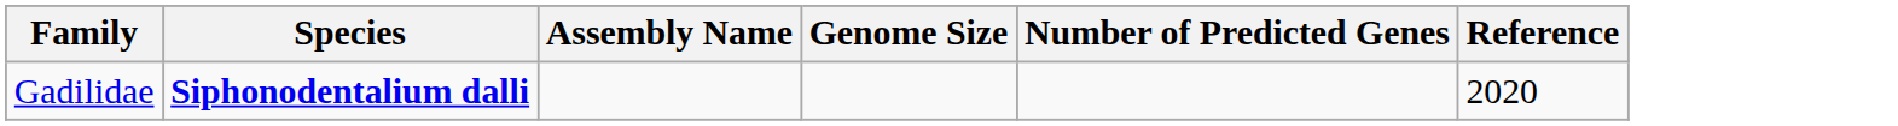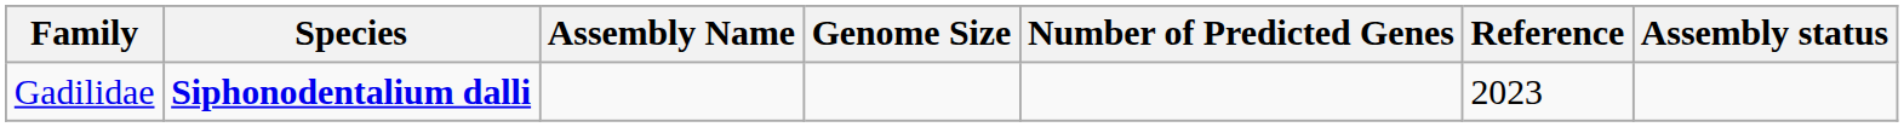 <table class="wikitable sortable">
 <tr>
 <th>Family</th>
 <th>Species</th>
 <th>Assembly Name</th>
 <th>Genome Size</th>
 <th>Number of Predicted Genes</th>
 <th>Reference</th>
+<th>Assembly status</th>
 </tr>
 <tr>
 <td><a href='#'>Gadilidae</a></td>
 <td><strong><a href='#'>Siphonodentalium dalli</a></strong></td>
 <td></td>
 <td></td>
 <td></td>
-<td>2020</td>
+<td>2023</td>
+<td></td>
 </tr>
 </table>
